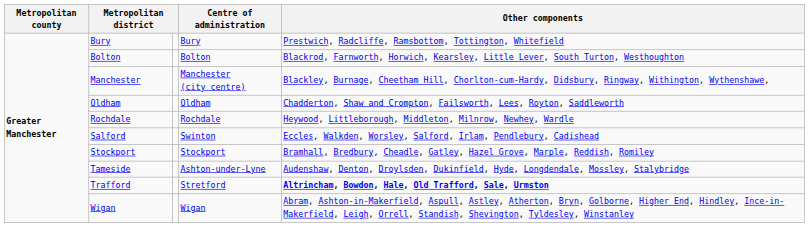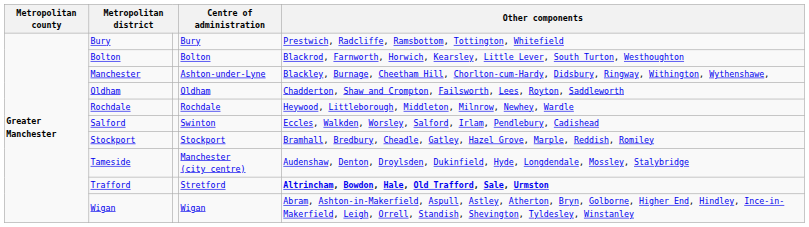 <table class="wikitable" style="border:0px;text-align:left;line-height:150%;">
 <tr>
 <th>Metropolitan county</th>
 <th colspan="2">Metropolitan district</th>
 <th>Centre of administration</th>
 <th>Other components</th>
 </tr>
 <tr>
 <td rowspan=10><strong>Greater Manchester</strong></td>
 <td><a href='#'>Bury</a></td>
 <td></td>
 <td><a href='#'>Bury</a></td>
 <td><a href='#'>Prestwich</a>, <a href='#'>Radcliffe</a>, <a href='#'>Ramsbottom</a>, <a href='#'>Tottington</a>, <a href='#'>Whitefield</a></td>
 </tr>
 <tr>
 <td><a href='#'>Bolton</a></td>
 <td></td>
 <td><a href='#'>Bolton</a></td>
 <td><a href='#'>Blackrod</a>, <a href='#'>Farnworth</a>, <a href='#'>Horwich</a>, <a href='#'>Kearsley</a>, <a href='#'>Little Lever</a>, <a href='#'>South Turton</a>, <a href='#'>Westhoughton</a></td>
 </tr>
 <tr>
 <td><a href='#'>Manchester</a></td>
 <td></td>
-<td><a href='#'>Manchester<br>(city centre)</a></td>
+<td><a href='#'>Ashton-under-Lyne</a></td>
 <td><a href='#'>Blackley</a>, <a href='#'>Burnage</a>, <a href='#'>Cheetham Hill</a>, <a href='#'>Chorlton-cum-Hardy</a>, <a href='#'>Didsbury</a>, <a href='#'>Ringway</a>, <a href='#'>Withington</a>, <a href='#'>Wythenshawe</a>,</td>
 </tr>
 <tr>
 <td><a href='#'>Oldham</a></td>
 <td></td>
 <td><a href='#'>Oldham</a></td>
 <td><a href='#'>Chadderton</a>, <a href='#'>Shaw and Crompton</a>, <a href='#'>Failsworth</a>, <a href='#'>Lees</a>, <a href='#'>Royton</a>, <a href='#'>Saddleworth</a></td>
 </tr>
 <tr>
 <td><a href='#'>Rochdale</a></td>
 <td></td>
 <td><a href='#'>Rochdale</a></td>
 <td><a href='#'>Heywood</a>, <a href='#'>Littleborough</a>, <a href='#'>Middleton</a>, <a href='#'>Milnrow</a>, <a href='#'>Newhey</a>, <a href='#'>Wardle</a></td>
 </tr>
 <tr>
 <td><a href='#'>Salford</a></td>
 <td></td>
 <td><a href='#'>Swinton</a></td>
 <td><a href='#'>Eccles</a>, <a href='#'>Walkden</a>, <a href='#'>Worsley</a>, <a href='#'>Salford</a>, <a href='#'>Irlam</a>, <a href='#'>Pendlebury</a>, <a href='#'>Cadishead</a></td>
 </tr>
 <tr>
 <td><a href='#'>Stockport</a></td>
 <td></td>
 <td><a href='#'>Stockport</a></td>
 <td><a href='#'>Bramhall</a>, <a href='#'>Bredbury</a>, <a href='#'>Cheadle</a>, <a href='#'>Gatley</a>, <a href='#'>Hazel Grove</a>, <a href='#'>Marple</a>, <a href='#'>Reddish</a>, <a href='#'>Romiley</a></td>
 </tr>
 <tr>
 <td><a href='#'>Tameside</a></td>
 <td></td>
-<td><a href='#'>Ashton-under-Lyne</a></td>
+<td><a href='#'>Manchester<br>(city centre)</a></td>
 <td><a href='#'>Audenshaw</a>, <a href='#'>Denton</a>, <a href='#'>Droylsden</a>, <a href='#'>Dukinfield</a>, <a href='#'>Hyde</a>, <a href='#'>Longdendale</a>,  <a href='#'>Mossley</a>, <a href='#'>Stalybridge</a></td>
 </tr>
 <tr>
 <td><a href='#'>Trafford</a></td>
 <td></td>
 <td><a href='#'>Stretford</a></td>
 <td><strong><a href='#'>Altrincham</a>, <a href='#'>Bowdon</a>, <a href='#'>Hale</a>, <a href='#'>Old Trafford</a>, <a href='#'>Sale</a>, <a href='#'>Urmston</a></strong></td>
 </tr>
 <tr>
 <td><a href='#'>Wigan</a></td>
 <td></td>
 <td><a href='#'>Wigan</a></td>
 <td><a href='#'>Abram</a>, <a href='#'>Ashton-in-Makerfield</a>, <a href='#'>Aspull</a>, <a href='#'>Astley</a>, <a href='#'>Atherton</a>, <a href='#'>Bryn</a>, <a href='#'>Golborne</a>, <a href='#'>Higher End</a>,  <a href='#'>Hindley</a>, <a href='#'>Ince-in-Makerfield</a>, <a href='#'>Leigh</a>, <a href='#'>Orrell</a>, <a href='#'>Standish</a>, <a href='#'>Shevington</a>, <a href='#'>Tyldesley</a>, <a href='#'>Winstanley</a></td>
 </tr>
 <tr>
 </tr>
 </table>
